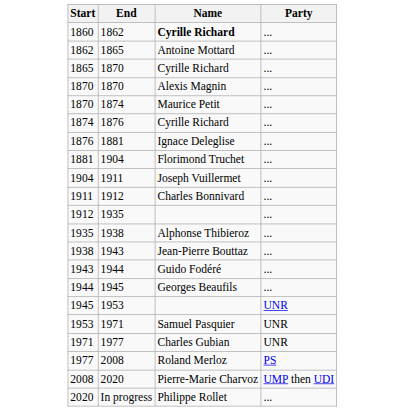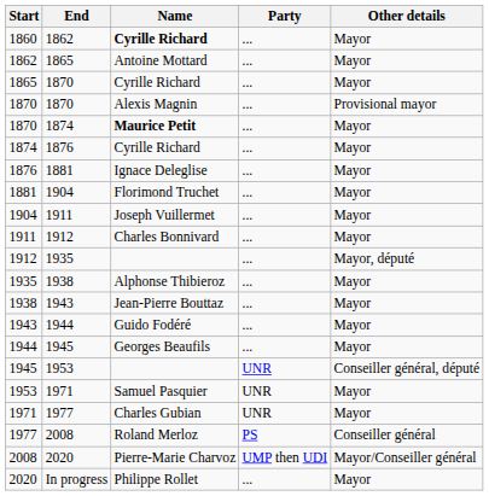 <table border="1" class="wikitable" style="margin:1em auto;">
 <tr>
 <th>Start</th>
 <th>End</th>
 <th>Name</th>
 <th>Party</th>
+<th>Other details</th>
 </tr>
 <tr>
 <td>1860</td>
 <td>1862</td>
 <td><strong>Cyrille Richard</strong></td>
 <td>...</td>
+<td>Mayor</td>
 </tr>
 <tr>
 <td>1862</td>
 <td>1865</td>
 <td>Antoine Mottard</td>
 <td>...</td>
+<td>Mayor</td>
 </tr>
 <tr>
 <td>1865</td>
 <td>1870</td>
 <td>Cyrille Richard</td>
 <td>...</td>
+<td>Mayor</td>
 </tr>
 <tr>
 <td>1870</td>
 <td>1870</td>
 <td>Alexis Magnin</td>
 <td>...</td>
+<td>Provisional mayor</td>
 </tr>
 <tr>
 <td>1870</td>
 <td>1874</td>
-<td>Maurice Petit</td>
+<td><strong>Maurice Petit</strong></td>
 <td>...</td>
+<td>Mayor</td>
 </tr>
 <tr>
 <td>1874</td>
 <td>1876</td>
 <td>Cyrille Richard</td>
 <td>...</td>
+<td>Mayor</td>
 </tr>
 <tr>
 <td>1876</td>
 <td>1881</td>
 <td>Ignace Deleglise</td>
 <td>...</td>
+<td>Mayor</td>
 </tr>
 <tr>
 <td>1881</td>
 <td>1904</td>
 <td>Florimond Truchet</td>
 <td>...</td>
+<td>Mayor</td>
 </tr>
 <tr>
 <td>1904</td>
 <td>1911</td>
 <td>Joseph Vuillermet</td>
 <td>...</td>
+<td>Mayor</td>
 </tr>
 <tr>
 <td>1911</td>
 <td>1912</td>
 <td>Charles Bonnivard</td>
 <td>...</td>
+<td>Mayor</td>
 </tr>
 <tr>
 <td>1912</td>
 <td>1935</td>
 <td></td>
 <td>...</td>
+<td>Mayor, député</td>
 </tr>
 <tr>
 <td>1935</td>
 <td>1938</td>
 <td>Alphonse Thibieroz</td>
 <td>...</td>
+<td>Mayor</td>
 </tr>
 <tr>
 <td>1938</td>
 <td>1943</td>
 <td>Jean-Pierre Bouttaz</td>
 <td>...</td>
+<td>Mayor</td>
 </tr>
 <tr>
 <td>1943</td>
 <td>1944</td>
 <td>Guido Fodéré</td>
 <td>...</td>
+<td>Mayor</td>
 </tr>
 <tr>
 <td>1944</td>
 <td>1945</td>
 <td>Georges Beaufils</td>
 <td>...</td>
+<td>Mayor</td>
 </tr>
 <tr>
 <td>1945</td>
 <td>1953</td>
 <td></td>
 <td><a href='#'>UNR</a></td>
+<td>Conseiller général, député</td>
 </tr>
 <tr>
 <td>1953</td>
 <td>1971</td>
 <td>Samuel Pasquier</td>
 <td>UNR</td>
+<td>Mayor</td>
 </tr>
 <tr>
 <td>1971</td>
 <td>1977</td>
 <td>Charles Gubian</td>
 <td>UNR</td>
+<td>Mayor</td>
 </tr>
 <tr>
 <td>1977</td>
 <td>2008</td>
 <td>Roland Merloz</td>
 <td><a href='#'>PS</a></td>
+<td>Conseiller général</td>
 </tr>
 <tr>
 <td>2008</td>
 <td>2020</td>
 <td>Pierre-Marie Charvoz</td>
 <td><a href='#'>UMP</a> then <a href='#'>UDI</a></td>
+<td>Mayor/Conseiller général</td>
 </tr>
 <tr>
 <td>2020</td>
 <td>In progress</td>
 <td>Philippe Rollet</td>
 <td>...</td>
+<td>Mayor</td>
 </tr>
 </table>
